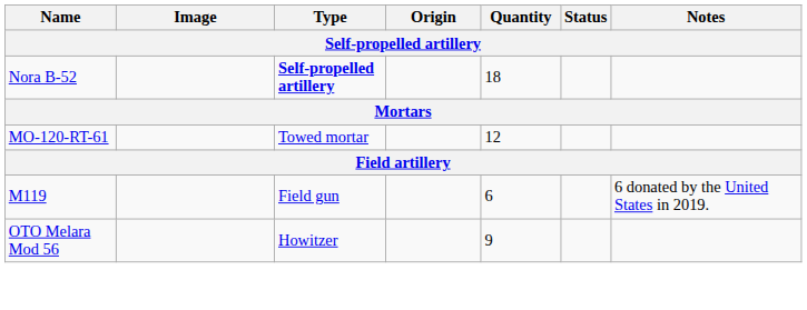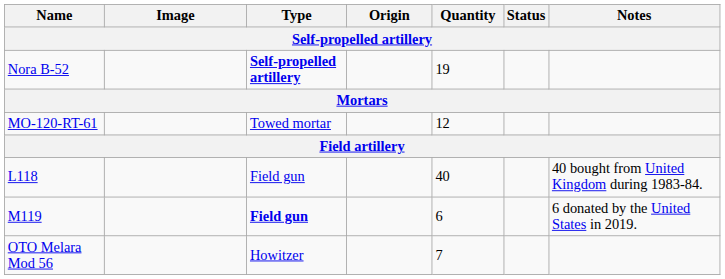 <table class="wikitable" style="width:90%;">
 <tr>
 <th width=14%>Name</th>
 <th width=20%>Image</th>
 <th width=14%>Type</th>
 <th width=12%>Origin</th>
 <th width=10%>Quantity</th>
 <th width=06%>Status</th>
 <th width=24%>Notes</th>
 </tr>
 <tr>
 <th colspan="7"><a href='#'>Self-propelled artillery</a></th>
 </tr>
 <tr>
 <td><a href='#'>Nora B-52</a></td>
 <td></td>
 <td><strong><a href='#'>Self-propelled artillery</a></strong></td>
 <td></td>
-<td>18</td>
+<td>19</td>
 <td></td>
 <td></td>
 </tr>
 <tr>
 <th colspan="7"><a href='#'>Mortars</a></th>
 </tr>
 <tr>
 <td><a href='#'>MO-120-RT-61</a></td>
 <td></td>
 <td><a href='#'>Towed mortar</a></td>
 <td></td>
 <td>12</td>
 <td></td>
 <td></td>
 </tr>
 <tr>
 <th colspan="7"><a href='#'>Field artillery</a></th>
 </tr>
 <tr>
+<td><a href='#'>L118</a></td>
+<td></td>
+<td><a href='#'>Field gun</a></td>
+<td></td>
+<td>40</td>
+<td></td>
+<td>40 bought from <a href='#'>United Kingdom</a> during 1983-84.</td>
+</tr>
+<tr>
 <td><a href='#'>M119</a></td>
 <td></td>
-<td><a href='#'>Field gun</a></td>
+<td><strong><a href='#'>Field gun</a></strong></td>
 <td></td>
 <td>6</td>
 <td></td>
 <td>6 donated by the <a href='#'>United States</a> in 2019.</td>
 </tr>
 <tr>
 <td><a href='#'>OTO Melara Mod 56</a></td>
 <td></td>
 <td><a href='#'>Howitzer</a></td>
 <td></td>
-<td>9</td>
+<td>7</td>
 <td></td>
 <td></td>
 </tr>
 </table>
